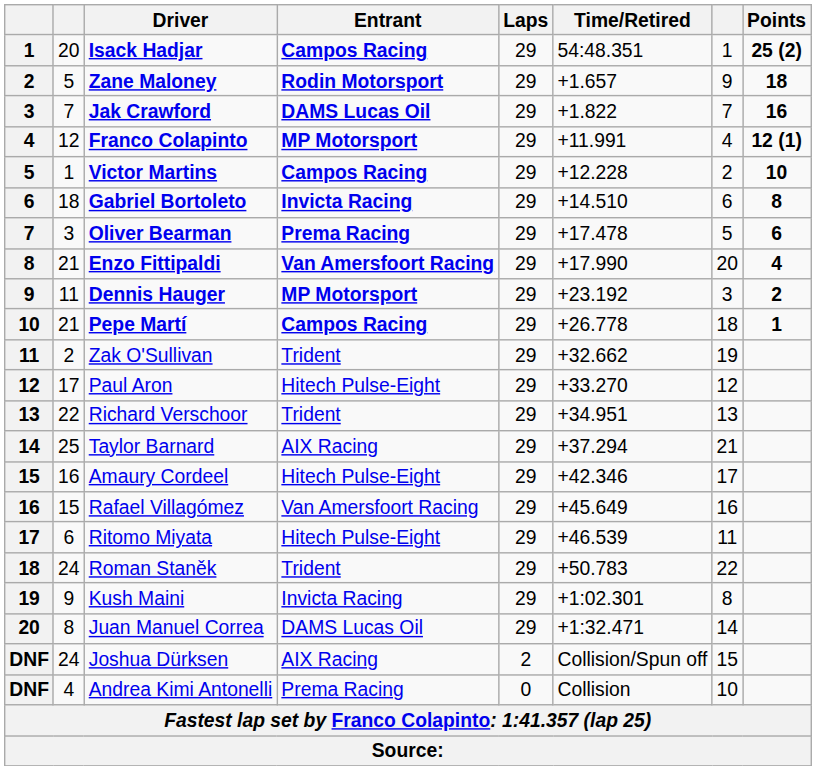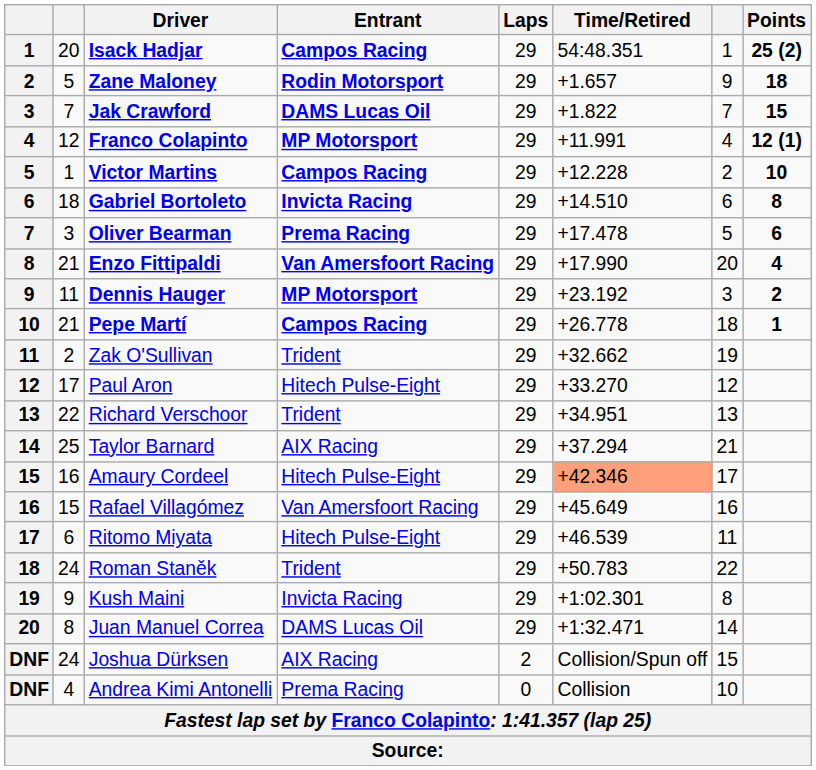 <table class="wikitable" style="font-size:85%">
 <tr>
 <th scope="col"></th>
 <th scope="col"></th>
 <th scope="col">Driver</th>
 <th scope="col">Entrant</th>
 <th scope="col">Laps</th>
 <th scope="col">Time/Retired</th>
 <th scope="col"></th>
 <th scope="col">Points</th>
 </tr>
 <tr>
 <th>1</th>
 <td align="center">20</td>
 <td> <strong><a href='#'>Isack Hadjar</a></strong></td>
 <td><strong><a href='#'>Campos Racing</a></strong></td>
 <td align="center">29</td>
 <td>54:48.351</td>
 <td align="center">1</td>
 <td align="center"><strong>25 (2)</strong></td>
 </tr>
 <tr>
 <th>2</th>
 <td align="center">5</td>
 <td> <strong><a href='#'>Zane Maloney</a></strong></td>
 <td><strong><a href='#'>Rodin Motorsport</a></strong></td>
 <td align="center">29</td>
 <td>+1.657</td>
 <td align="center">9</td>
 <td align="center"><strong>18</strong></td>
 </tr>
 <tr>
 <th>3</th>
 <td align="center">7</td>
 <td> <strong><a href='#'>Jak Crawford</a></strong></td>
 <td><strong><a href='#'>DAMS Lucas Oil</a></strong></td>
 <td align="center">29</td>
 <td>+1.822</td>
 <td align="center">7</td>
-<td align="center"><strong>16</strong></td>
+<td align="center"><strong>15</strong></td>
 </tr>
 <tr>
 <th>4</th>
 <td align="center">12</td>
 <td> <strong><a href='#'>Franco Colapinto</a></strong></td>
 <td><strong><a href='#'>MP Motorsport</a></strong></td>
 <td align="center">29</td>
 <td>+11.991</td>
 <td align="center">4</td>
 <td align="center"><strong>12 (1)</strong></td>
 </tr>
 <tr>
 <th>5</th>
 <td align="center">1</td>
 <td> <strong><a href='#'>Victor Martins</a></strong></td>
 <td><strong><a href='#'>Campos Racing</a></strong></td>
 <td align="center">29</td>
 <td>+12.228</td>
 <td align="center">2</td>
 <td align="center"><strong>10</strong></td>
 </tr>
 <tr>
 <th>6</th>
 <td align="center">18</td>
 <td> <strong><a href='#'>Gabriel Bortoleto</a></strong></td>
 <td><strong><a href='#'>Invicta Racing</a></strong></td>
 <td align="center">29</td>
 <td>+14.510</td>
 <td align="center">6</td>
 <td align="center"><strong>8</strong></td>
 </tr>
 <tr>
 <th>7</th>
 <td align="center">3</td>
 <td> <strong><a href='#'>Oliver Bearman</a></strong></td>
 <td><strong><a href='#'>Prema Racing</a></strong></td>
 <td align="center">29</td>
 <td>+17.478</td>
 <td align="center">5</td>
 <td align="center"><strong>6</strong></td>
 </tr>
 <tr>
 <th>8</th>
 <td align="center">21</td>
 <td> <strong><a href='#'>Enzo Fittipaldi</a></strong></td>
 <td><strong><a href='#'>Van Amersfoort Racing</a></strong></td>
 <td align="center">29</td>
 <td>+17.990</td>
 <td align="center">20</td>
 <td align="center"><strong>4</strong></td>
 </tr>
 <tr>
 <th>9</th>
 <td align="center">11</td>
 <td> <strong><a href='#'>Dennis Hauger</a></strong></td>
 <td><strong><a href='#'>MP Motorsport</a></strong></td>
 <td align="center">29</td>
 <td>+23.192</td>
 <td align="center">3</td>
 <td align="center"><strong>2</strong></td>
 </tr>
 <tr>
 <th>10</th>
 <td align="center">21</td>
 <td> <strong><a href='#'>Pepe Martí</a></strong></td>
 <td><strong><a href='#'>Campos Racing</a></strong></td>
 <td align="center">29</td>
 <td>+26.778</td>
 <td align="center">18</td>
 <td align="center"><strong>1</strong></td>
 </tr>
 <tr>
 <th>11</th>
 <td align="center">2</td>
 <td> <a href='#'>Zak O'Sullivan</a></td>
 <td><a href='#'>Trident</a></td>
 <td align="center">29</td>
 <td>+32.662</td>
 <td align="center">19</td>
 <td align="center"></td>
 </tr>
 <tr>
 <th>12</th>
 <td align="center">17</td>
 <td> <a href='#'>Paul Aron</a></td>
 <td><a href='#'>Hitech Pulse-Eight</a></td>
 <td align="center">29</td>
 <td>+33.270</td>
 <td align="center">12</td>
 <td align="center"></td>
 </tr>
 <tr>
 <th>13</th>
 <td align="center">22</td>
 <td> <a href='#'>Richard Verschoor</a></td>
 <td><a href='#'>Trident</a></td>
 <td align="center">29</td>
 <td>+34.951</td>
 <td align="center">13</td>
 <td align="center"></td>
 </tr>
 <tr>
 <th>14</th>
 <td align="center">25</td>
 <td> <a href='#'>Taylor Barnard</a></td>
 <td><a href='#'>AIX Racing</a></td>
 <td align="center">29</td>
 <td>+37.294</td>
 <td align="center">21</td>
 <td align="center"></td>
 </tr>
 <tr>
 <th>15</th>
 <td align="center">16</td>
 <td> <a href='#'>Amaury Cordeel</a></td>
 <td><a href='#'>Hitech Pulse-Eight</a></td>
 <td align="center">29</td>
-<td>+42.346</td>
+<td style="background: lightsalmon;">+42.346</td>
 <td align="center">17</td>
 <td align="center"></td>
 </tr>
 <tr>
 <th>16</th>
 <td align="center">15</td>
 <td> <a href='#'>Rafael Villagómez</a></td>
 <td><a href='#'>Van Amersfoort Racing</a></td>
 <td align="center">29</td>
 <td>+45.649</td>
 <td align="center">16</td>
 <td align="center"></td>
 </tr>
 <tr>
 <th>17</th>
 <td align="center">6</td>
 <td> <a href='#'>Ritomo Miyata</a></td>
 <td><a href='#'>Hitech Pulse-Eight</a></td>
 <td align="center">29</td>
 <td>+46.539</td>
 <td align="center">11</td>
 <td align="center"></td>
 </tr>
 <tr>
 <th>18</th>
 <td align="center">24</td>
 <td> <a href='#'>Roman Staněk</a></td>
 <td><a href='#'>Trident</a></td>
 <td align="center">29</td>
 <td>+50.783</td>
 <td align="center">22</td>
 <td align="center"></td>
 </tr>
 <tr>
 <th>19</th>
 <td align="center">9</td>
 <td> <a href='#'>Kush Maini</a></td>
 <td><a href='#'>Invicta Racing</a></td>
 <td align="center">29</td>
 <td>+1:02.301</td>
 <td align="center">8</td>
 <td align="center"></td>
 </tr>
 <tr>
 <th>20</th>
 <td align="center">8</td>
 <td> <a href='#'>Juan Manuel Correa</a></td>
 <td><a href='#'>DAMS Lucas Oil</a></td>
 <td align="center">29</td>
 <td>+1:32.471</td>
 <td align="center">14</td>
 <td align="center"></td>
 </tr>
 <tr>
 <th>DNF</th>
 <td align="center">24</td>
 <td> <a href='#'>Joshua Dürksen</a></td>
 <td><a href='#'>AIX Racing</a></td>
 <td align="center">2</td>
 <td>Collision/Spun off</td>
 <td align="center">15</td>
 <td align="center"></td>
 </tr>
 <tr>
 <th>DNF</th>
 <td align="center">4</td>
 <td> <a href='#'>Andrea Kimi Antonelli</a></td>
 <td><a href='#'>Prema Racing</a></td>
 <td align="center">0</td>
 <td>Collision</td>
 <td align="center">10</td>
 <td align="center"></td>
 </tr>
 <tr>
 <th colspan="8"><em>Fastest lap set by</em> <strong> <a href='#'>Franco Colapinto</a><strong><em>: 1:41.357 (lap 25)<em></th>
 </tr>
 <tr>
 <th colspan="8">Source:</th>
 </tr>
 </table>
